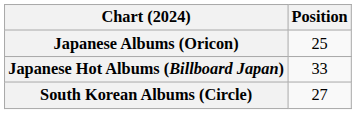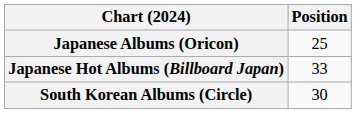 <table class="wikitable sortable plainrowheaders" style="text-align:center">
 <tr>
 <th scope="col">Chart (2024)</th>
 <th scope="col">Position</th>
 </tr>
 <tr>
 <th scope="row">Japanese Albums (Oricon)</th>
 <td>25</td>
 </tr>
 <tr>
 <th scope="row">Japanese Hot Albums (<em>Billboard Japan</em>)</th>
 <td>33</td>
 </tr>
 <tr>
 <th scope="row">South Korean Albums (Circle)</th>
-<td>27</td>
+<td>30</td>
 </tr>
 </table>
